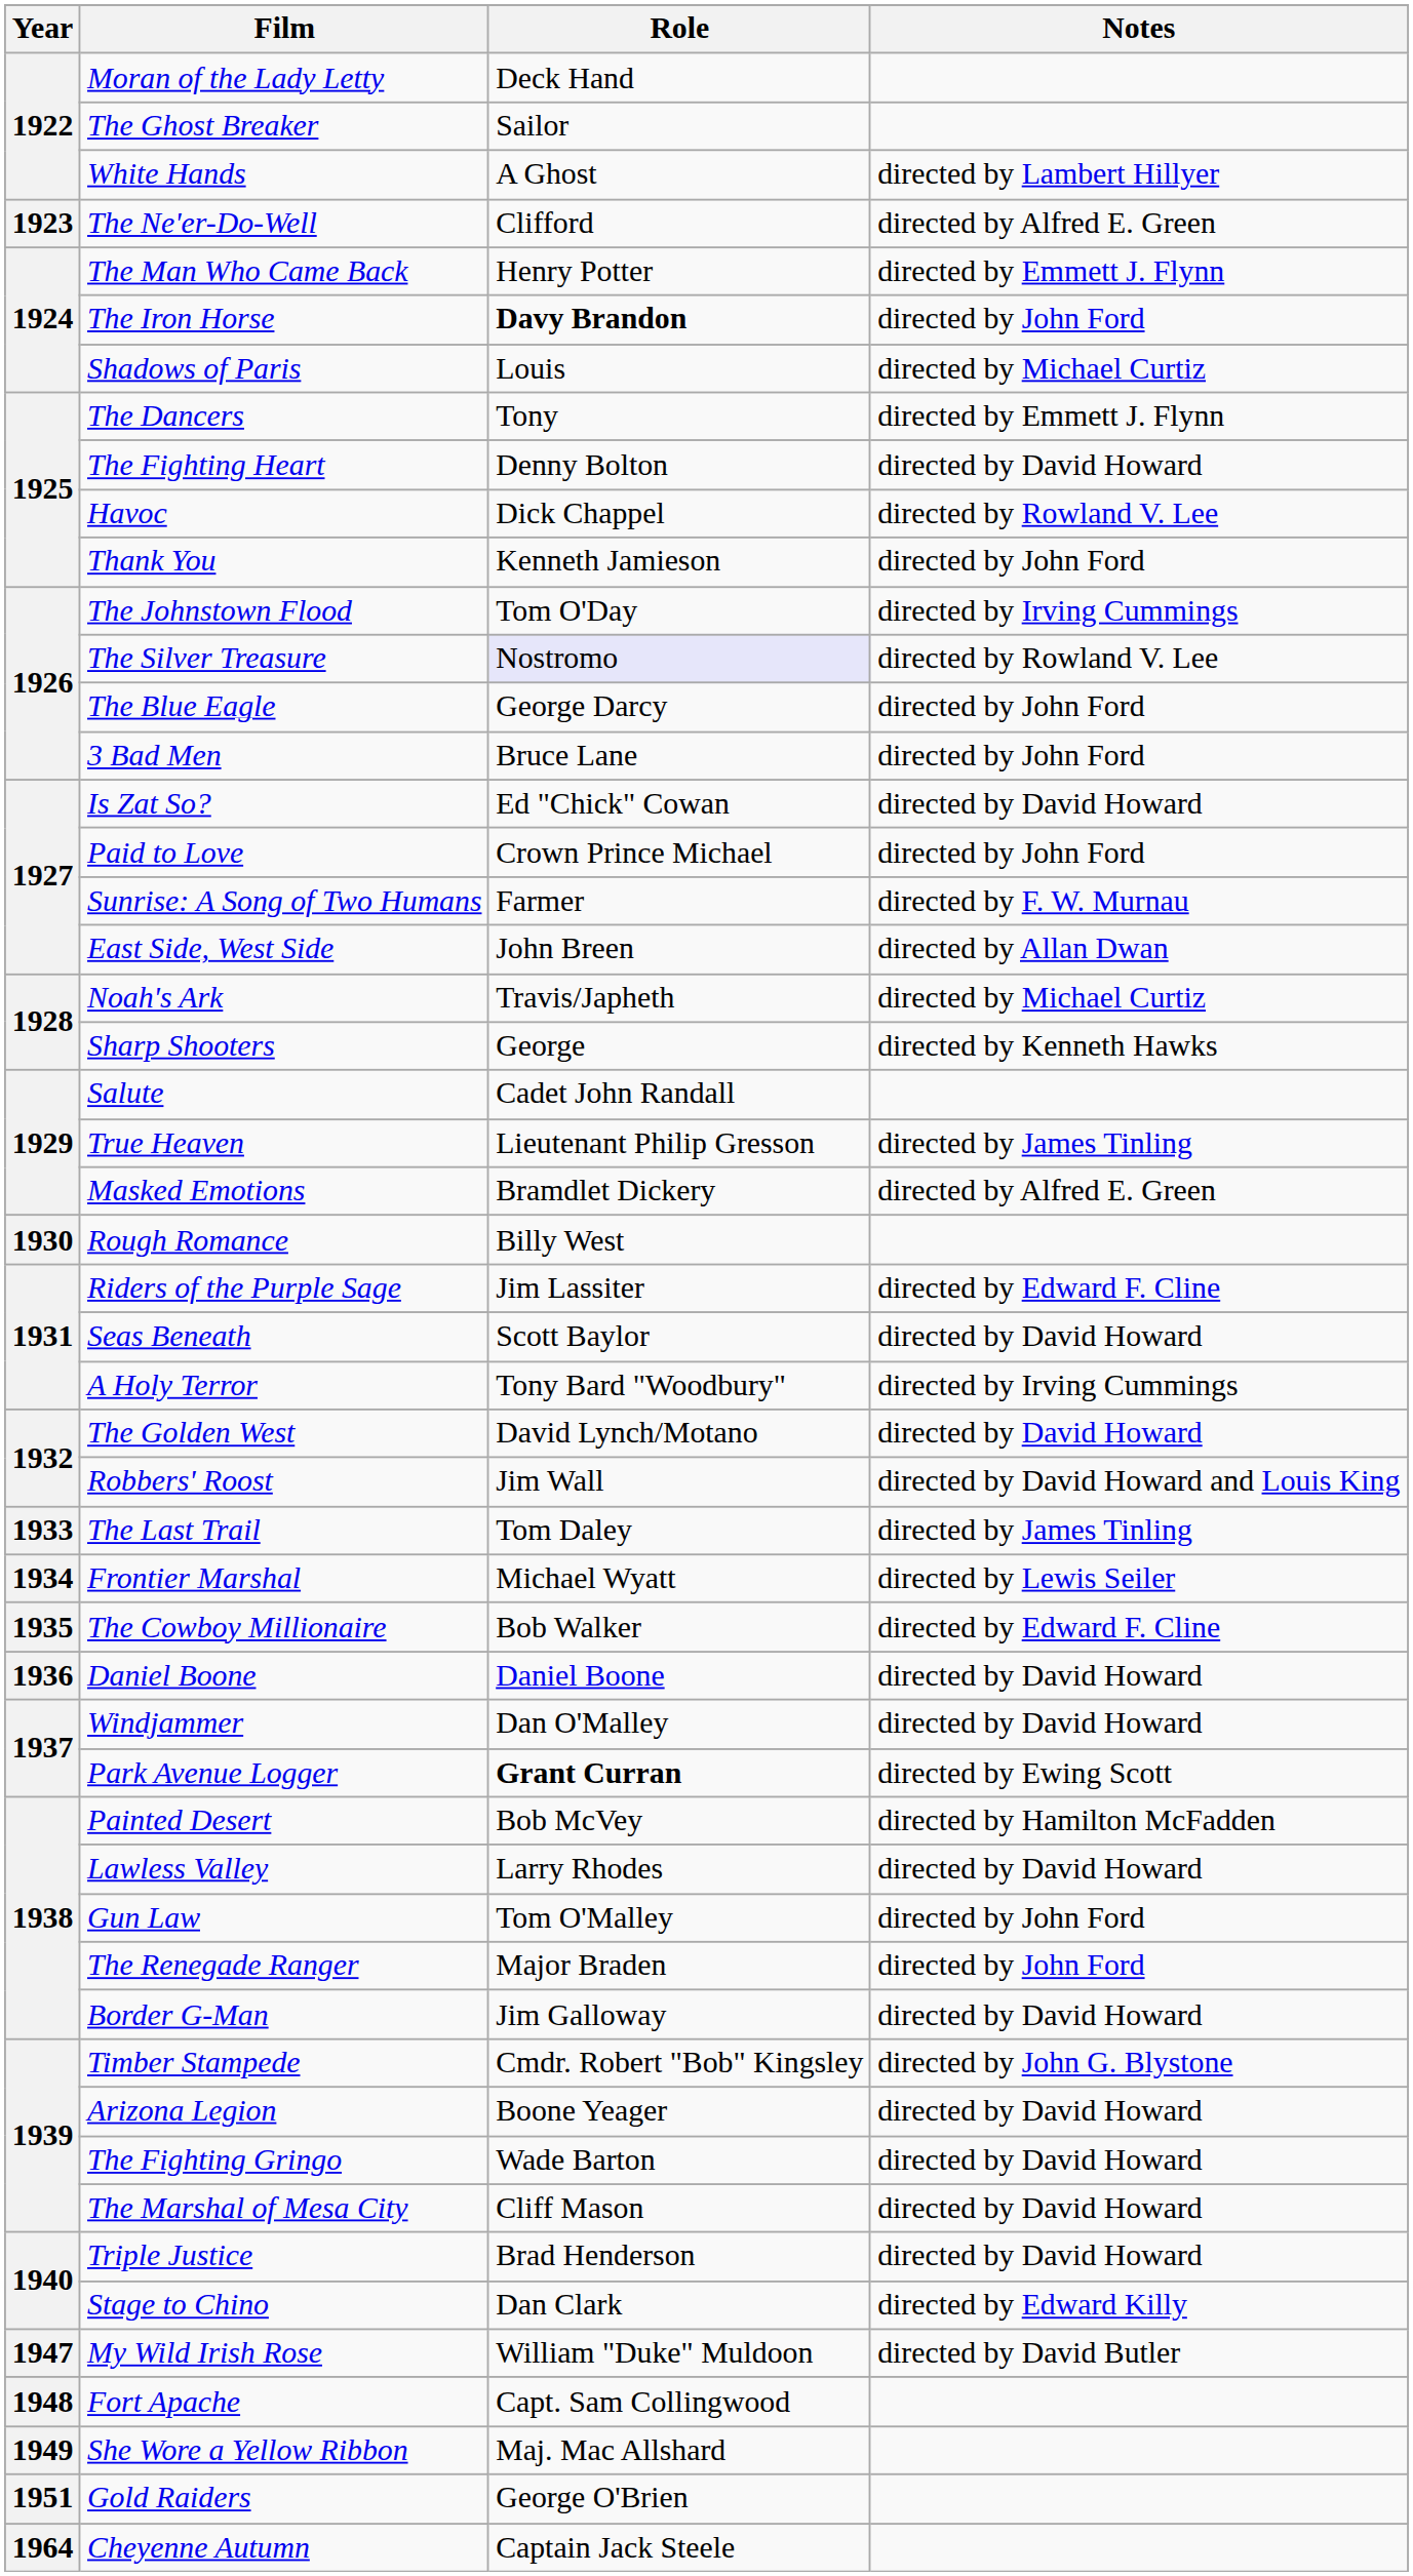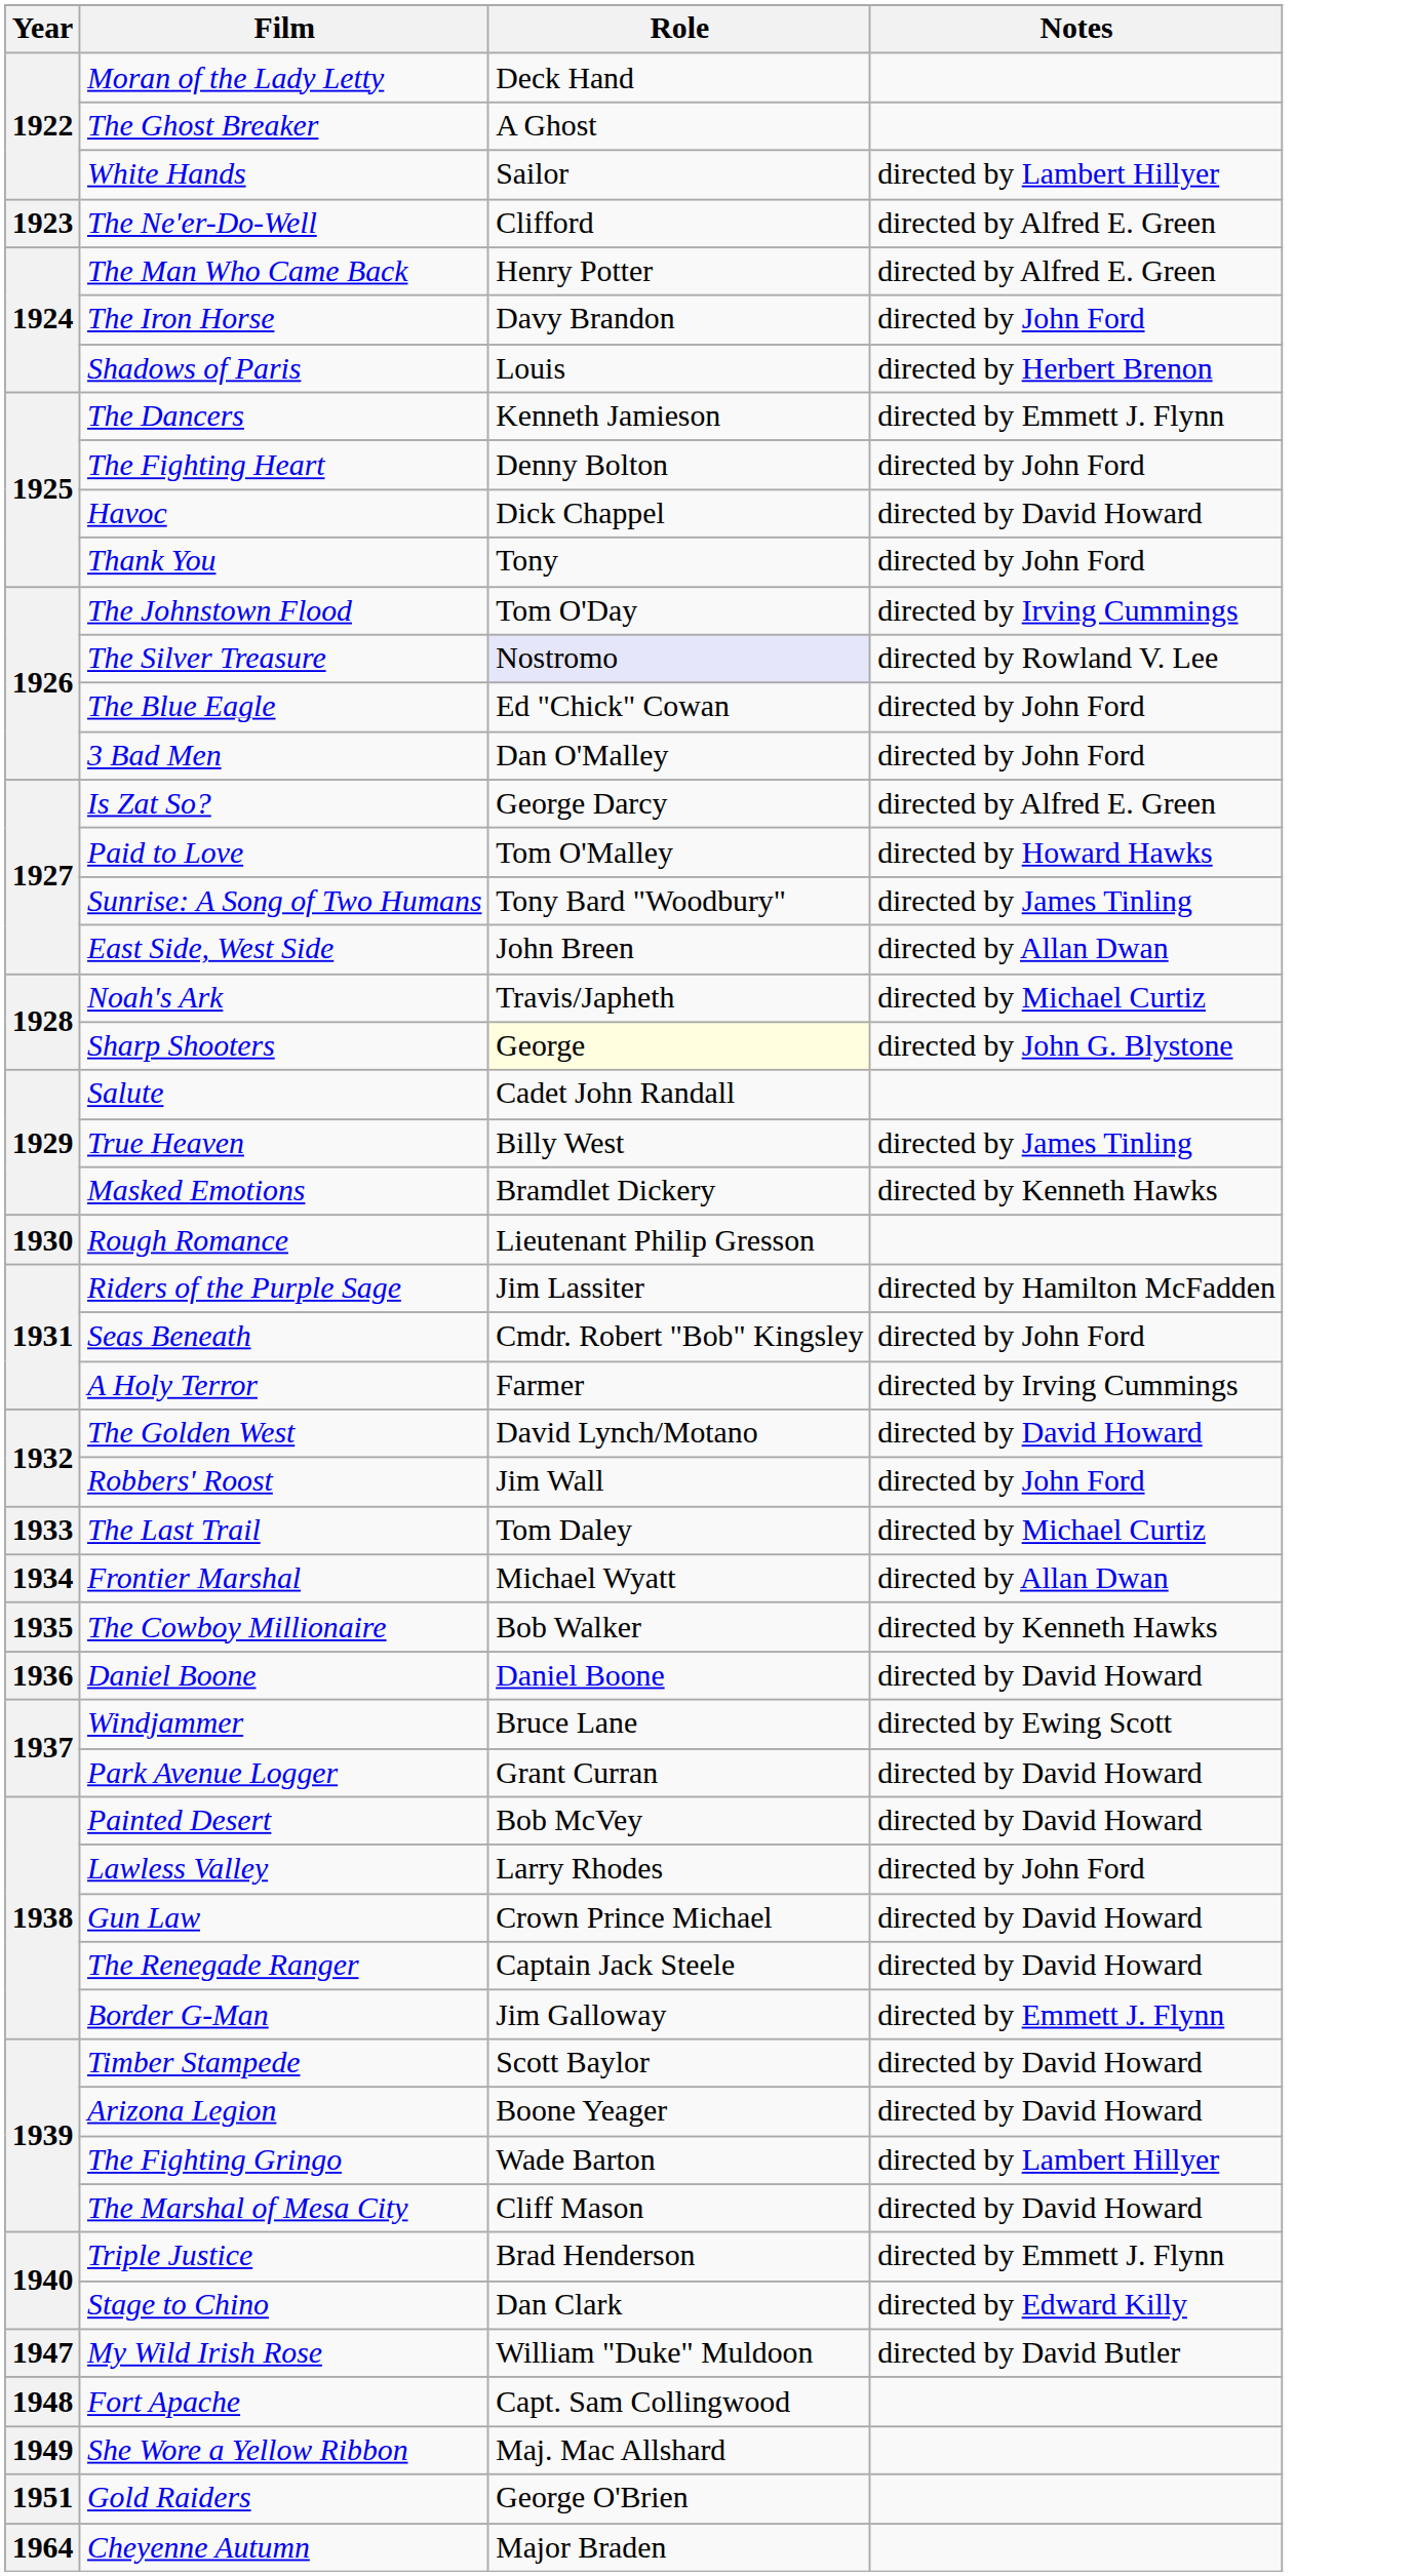 <table class="wikitable plainrowheaders sortable">
 <tr>
 </tr>
 <tr>
 <th scope="col">Year</th>
 <th scope="col">Film</th>
 <th scope="col">Role</th>
 <th scope="col" class="unsortable">Notes</th>
 </tr>
 <tr>
 <th scope="row" rowspan=3>1922</th>
 <td><em><a href='#'>Moran of the Lady Letty</a></em></td>
 <td>Deck Hand</td>
 <td></td>
 </tr>
 <tr>
 <td><em><a href='#'>The Ghost Breaker</a></em></td>
-<td>Sailor</td>
+<td>A Ghost</td>
 <td></td>
 </tr>
 <tr>
 <td><em><a href='#'>White Hands</a></em></td>
-<td>A Ghost</td>
+<td>Sailor</td>
 <td>directed by <a href='#'>Lambert Hillyer</a></td>
 </tr>
 <tr>
 <th scope="row">1923</th>
 <td><em><a href='#'>The Ne'er-Do-Well</a></em></td>
 <td>Clifford</td>
 <td>directed by Alfred E. Green</td>
 </tr>
 <tr>
 <th scope="row" rowspan=3>1924</th>
 <td><em><a href='#'>The Man Who Came Back</a></em></td>
 <td>Henry Potter</td>
-<td>directed by <a href='#'>Emmett J. Flynn</a></td>
+<td>directed by Alfred E. Green</td>
 </tr>
 <tr>
 <td><em><a href='#'>The Iron Horse</a></em></td>
-<td><strong>Davy Brandon</strong></td>
+<td>Davy Brandon</td>
 <td>directed by <a href='#'>John Ford</a></td>
 </tr>
 <tr>
 <td><em><a href='#'>Shadows of Paris</a></em></td>
 <td>Louis</td>
-<td>directed by <a href='#'>Michael Curtiz</a></td>
+<td>directed by <a href='#'>Herbert Brenon</a></td>
 </tr>
 <tr>
 <th scope="row" rowspan=4>1925</th>
 <td><em><a href='#'>The Dancers</a></em></td>
-<td>Tony</td>
+<td>Kenneth Jamieson</td>
 <td>directed by Emmett J. Flynn</td>
 </tr>
 <tr>
 <td><em><a href='#'>The Fighting Heart</a></em></td>
 <td>Denny Bolton</td>
-<td>directed by David Howard</td>
+<td>directed by John Ford</td>
 </tr>
 <tr>
 <td><em><a href='#'>Havoc</a></em></td>
 <td>Dick Chappel</td>
-<td>directed by <a href='#'>Rowland V. Lee</a></td>
+<td>directed by David Howard</td>
 </tr>
 <tr>
 <td><em><a href='#'>Thank You</a></em></td>
-<td>Kenneth Jamieson</td>
+<td>Tony</td>
 <td>directed by John Ford</td>
 </tr>
 <tr>
 <th scope="row" rowspan="4">1926</th>
 <td><em><a href='#'>The Johnstown Flood</a></em></td>
 <td>Tom O'Day</td>
 <td>directed by <a href='#'>Irving Cummings</a></td>
 </tr>
 <tr>
 <td><em><a href='#'>The Silver Treasure</a></em></td>
 <td style="background: lavender;">Nostromo</td>
 <td>directed by Rowland V. Lee</td>
 </tr>
 <tr>
 <td><em><a href='#'>The Blue Eagle</a></em></td>
-<td>George Darcy</td>
+<td>Ed "Chick" Cowan</td>
 <td>directed by John Ford</td>
 </tr>
 <tr>
 <td><em><a href='#'>3 Bad Men</a></em></td>
-<td>Bruce Lane</td>
+<td>Dan O'Malley</td>
 <td>directed by John Ford</td>
 </tr>
 <tr>
 <th scope="row" rowspan="4">1927</th>
 <td><em><a href='#'>Is Zat So?</a></em></td>
-<td>Ed "Chick" Cowan</td>
-<td>directed by David Howard</td>
+<td>George Darcy</td>
+<td>directed by Alfred E. Green</td>
 </tr>
 <tr>
 <td><em><a href='#'>Paid to Love</a></em></td>
-<td>Crown Prince Michael</td>
-<td>directed by John Ford</td>
+<td>Tom O'Malley</td>
+<td>directed by <a href='#'>Howard Hawks</a></td>
 </tr>
 <tr>
 <td><em><a href='#'>Sunrise: A Song of Two Humans</a></em></td>
-<td>Farmer</td>
-<td>directed by <a href='#'>F. W. Murnau</a></td>
+<td>Tony Bard  "Woodbury"</td>
+<td>directed by <a href='#'>James Tinling</a></td>
 </tr>
 <tr>
 <td><em><a href='#'>East Side, West Side</a></em></td>
 <td>John Breen</td>
 <td>directed by <a href='#'>Allan Dwan</a></td>
 </tr>
 <tr>
 <th scope="row" rowspan="2">1928</th>
 <td><em><a href='#'>Noah's Ark</a></em></td>
 <td>Travis/Japheth</td>
 <td>directed by <a href='#'>Michael Curtiz</a></td>
 </tr>
 <tr>
 <td><em><a href='#'>Sharp Shooters</a></em></td>
-<td>George</td>
-<td>directed by Kenneth Hawks</td>
+<td style="background: lightyellow;">George</td>
+<td>directed by <a href='#'>John G. Blystone</a></td>
 </tr>
 <tr>
 <th scope="row" rowspan="3">1929</th>
 <td><em><a href='#'>Salute</a></em></td>
 <td>Cadet John Randall</td>
 <td></td>
 </tr>
 <tr>
 <td><em><a href='#'>True Heaven</a></em></td>
-<td>Lieutenant Philip Gresson</td>
+<td>Billy West</td>
 <td>directed by <a href='#'>James Tinling</a></td>
 </tr>
 <tr>
 <td><em><a href='#'>Masked Emotions</a></em></td>
 <td>Bramdlet Dickery</td>
-<td>directed by Alfred E. Green</td>
+<td>directed by Kenneth Hawks</td>
 </tr>
 <tr>
 <th scope="row">1930</th>
 <td><em><a href='#'>Rough Romance</a></em></td>
-<td>Billy West</td>
+<td>Lieutenant Philip Gresson</td>
 <td></td>
 </tr>
 <tr>
 <th scope="row" rowspan="3">1931</th>
 <td><em><a href='#'>Riders of the Purple Sage</a></em></td>
 <td>Jim Lassiter</td>
-<td>directed by <a href='#'>Edward F. Cline</a></td>
+<td>directed by Hamilton McFadden</td>
 </tr>
 <tr>
 <td><em><a href='#'>Seas Beneath</a></em></td>
-<td>Scott Baylor</td>
-<td>directed by David Howard</td>
+<td>Cmdr. Robert "Bob" Kingsley</td>
+<td>directed by John Ford</td>
 </tr>
 <tr>
 <td><em><a href='#'>A Holy Terror</a></em></td>
-<td>Tony Bard  "Woodbury"</td>
+<td>Farmer</td>
 <td>directed by Irving Cummings</td>
 </tr>
 <tr>
 <th scope="row" rowspan="2">1932</th>
 <td><em><a href='#'>The Golden West</a></em></td>
 <td>David Lynch/Motano</td>
 <td>directed by <a href='#'>David Howard</a></td>
 </tr>
 <tr>
 <td><em><a href='#'>Robbers' Roost</a></em></td>
 <td>Jim Wall</td>
-<td>directed by David Howard and <a href='#'>Louis King</a></td>
+<td>directed by <a href='#'>John Ford</a></td>
 </tr>
 <tr>
 <th scope="row">1933</th>
 <td><em><a href='#'>The Last Trail</a></em></td>
 <td>Tom Daley</td>
-<td>directed by <a href='#'>James Tinling</a></td>
+<td>directed by <a href='#'>Michael Curtiz</a></td>
 </tr>
 <tr>
 <th scope="row">1934</th>
 <td><em><a href='#'>Frontier Marshal</a></em></td>
 <td>Michael Wyatt</td>
-<td>directed by <a href='#'>Lewis Seiler</a></td>
+<td>directed by <a href='#'>Allan Dwan</a></td>
 </tr>
 <tr>
 <th scope="row">1935</th>
 <td><em><a href='#'>The Cowboy Millionaire</a></em></td>
 <td>Bob Walker</td>
-<td>directed by <a href='#'>Edward F. Cline</a></td>
+<td>directed by Kenneth Hawks</td>
 </tr>
 <tr>
 <th scope="row">1936</th>
 <td><em><a href='#'>Daniel Boone</a></em></td>
 <td><a href='#'>Daniel Boone</a></td>
 <td>directed by David Howard</td>
 </tr>
 <tr>
 <th scope="row" rowspan="2">1937</th>
 <td><em><a href='#'>Windjammer</a></em></td>
-<td>Dan O'Malley</td>
-<td>directed by David Howard</td>
+<td>Bruce Lane</td>
+<td>directed by Ewing Scott</td>
 </tr>
 <tr>
 <td><em><a href='#'>Park Avenue Logger</a></em></td>
-<td><strong>Grant Curran</strong></td>
-<td>directed by Ewing Scott</td>
+<td>Grant Curran</td>
+<td>directed by David Howard</td>
 </tr>
 <tr>
 <th scope="row" rowspan="5">1938</th>
 <td><em><a href='#'>Painted Desert</a></em></td>
 <td>Bob McVey</td>
-<td>directed by Hamilton McFadden</td>
+<td>directed by David Howard</td>
 </tr>
 <tr>
 <td><em><a href='#'>Lawless Valley</a></em></td>
 <td>Larry Rhodes</td>
+<td>directed by John Ford</td>
+</tr>
+<tr>
+<td><em><a href='#'>Gun Law</a></em></td>
+<td>Crown Prince Michael</td>
 <td>directed by David Howard</td>
 </tr>
 <tr>
-<td><em><a href='#'>Gun Law</a></em></td>
-<td>Tom O'Malley</td>
-<td>directed by John Ford</td>
-</tr>
-<tr>
 <td><em><a href='#'>The Renegade Ranger</a></em></td>
-<td>Major Braden</td>
-<td>directed by <a href='#'>John Ford</a></td>
+<td>Captain Jack Steele</td>
+<td>directed by David Howard</td>
 </tr>
 <tr>
 <td><em><a href='#'>Border G-Man</a></em></td>
 <td>Jim Galloway</td>
-<td>directed by David Howard</td>
+<td>directed by <a href='#'>Emmett J. Flynn</a></td>
 </tr>
 <tr>
 <th scope="row" rowspan="4">1939</th>
 <td><em><a href='#'>Timber Stampede</a></em></td>
-<td>Cmdr. Robert "Bob" Kingsley</td>
-<td>directed by <a href='#'>John G. Blystone</a></td>
+<td>Scott Baylor</td>
+<td>directed by David Howard</td>
 </tr>
 <tr>
 <td><em><a href='#'>Arizona Legion</a></em></td>
 <td>Boone Yeager</td>
 <td>directed by David Howard</td>
 </tr>
 <tr>
 <td><em><a href='#'>The Fighting Gringo</a></em></td>
 <td>Wade Barton</td>
-<td>directed by David Howard</td>
+<td>directed by <a href='#'>Lambert Hillyer</a></td>
 </tr>
 <tr>
 <td><em><a href='#'>The Marshal of Mesa City</a></em></td>
 <td>Cliff Mason</td>
 <td>directed by David Howard</td>
 </tr>
 <tr>
 <th scope="row" rowspan="2">1940</th>
 <td><em><a href='#'>Triple Justice</a></em></td>
 <td>Brad Henderson</td>
-<td>directed by David Howard</td>
+<td>directed by Emmett J. Flynn</td>
 </tr>
 <tr>
 <td><em><a href='#'>Stage to Chino</a></em></td>
 <td>Dan Clark</td>
 <td>directed by <a href='#'>Edward Killy</a></td>
 </tr>
 <tr>
 <th scope="row">1947</th>
 <td><em><a href='#'>My Wild Irish Rose</a></em></td>
 <td>William "Duke" Muldoon</td>
 <td>directed by David Butler</td>
 </tr>
 <tr>
 <th scope="row">1948</th>
 <td><em><a href='#'>Fort Apache</a></em></td>
 <td>Capt. Sam Collingwood</td>
 <td></td>
 </tr>
 <tr>
 <th scope="row">1949</th>
 <td><em><a href='#'>She Wore a Yellow Ribbon</a></em></td>
 <td>Maj. Mac Allshard</td>
 <td></td>
 </tr>
 <tr>
 <th scope="row">1951</th>
 <td><em><a href='#'>Gold Raiders</a></em></td>
 <td>George O'Brien</td>
 <td></td>
 </tr>
 <tr>
 <th scope="row">1964</th>
 <td><em><a href='#'>Cheyenne Autumn</a></em></td>
-<td>Captain Jack Steele</td>
+<td>Major Braden</td>
 <td></td>
 </tr>
 </table>
